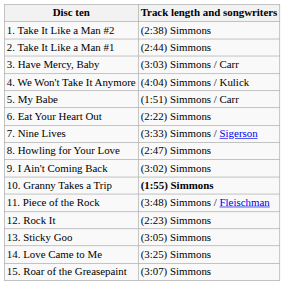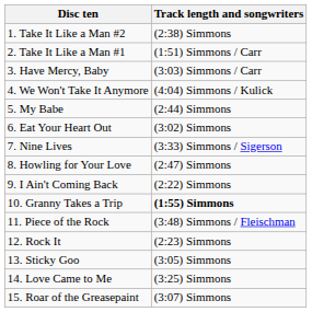 <table class="wikitable">
 <tr>
 <th>Disc ten</th>
 <th>Track length and songwriters</th>
 </tr>
 <tr>
 <td>1. Take It Like a Man #2</td>
 <td>(2:38) Simmons</td>
 </tr>
 <tr>
 <td>2. Take It Like a Man #1</td>
-<td>(2:44) Simmons</td>
+<td>(1:51) Simmons / Carr</td>
 </tr>
 <tr>
 <td>3. Have Mercy, Baby</td>
 <td>(3:03) Simmons / Carr</td>
 </tr>
 <tr>
 <td>4. We Won't Take It Anymore</td>
 <td>(4:04) Simmons / Kulick</td>
 </tr>
 <tr>
 <td>5. My Babe</td>
-<td>(1:51) Simmons / Carr</td>
+<td>(2:44) Simmons</td>
 </tr>
 <tr>
 <td>6. Eat Your Heart Out</td>
-<td>(2:22) Simmons</td>
+<td>(3:02) Simmons</td>
 </tr>
 <tr>
 <td>7. Nine Lives</td>
 <td>(3:33) Simmons / <a href='#'>Sigerson</a></td>
 </tr>
 <tr>
 <td>8. Howling for Your Love</td>
 <td>(2:47) Simmons</td>
 </tr>
 <tr>
 <td>9. I Ain't Coming Back</td>
-<td>(3:02) Simmons</td>
+<td>(2:22) Simmons</td>
 </tr>
 <tr>
 <td>10. Granny Takes a Trip</td>
 <td><strong>(1:55) Simmons</strong></td>
 </tr>
 <tr>
 <td>11. Piece of the Rock</td>
 <td>(3:48) Simmons / <a href='#'>Fleischman</a></td>
 </tr>
 <tr>
 <td>12. Rock It</td>
 <td>(2:23) Simmons</td>
 </tr>
 <tr>
 <td>13. Sticky Goo</td>
 <td>(3:05) Simmons</td>
 </tr>
 <tr>
 <td>14. Love Came to Me</td>
 <td>(3:25) Simmons</td>
 </tr>
 <tr>
 <td>15. Roar of the Greasepaint</td>
 <td>(3:07) Simmons</td>
 </tr>
 </table>
